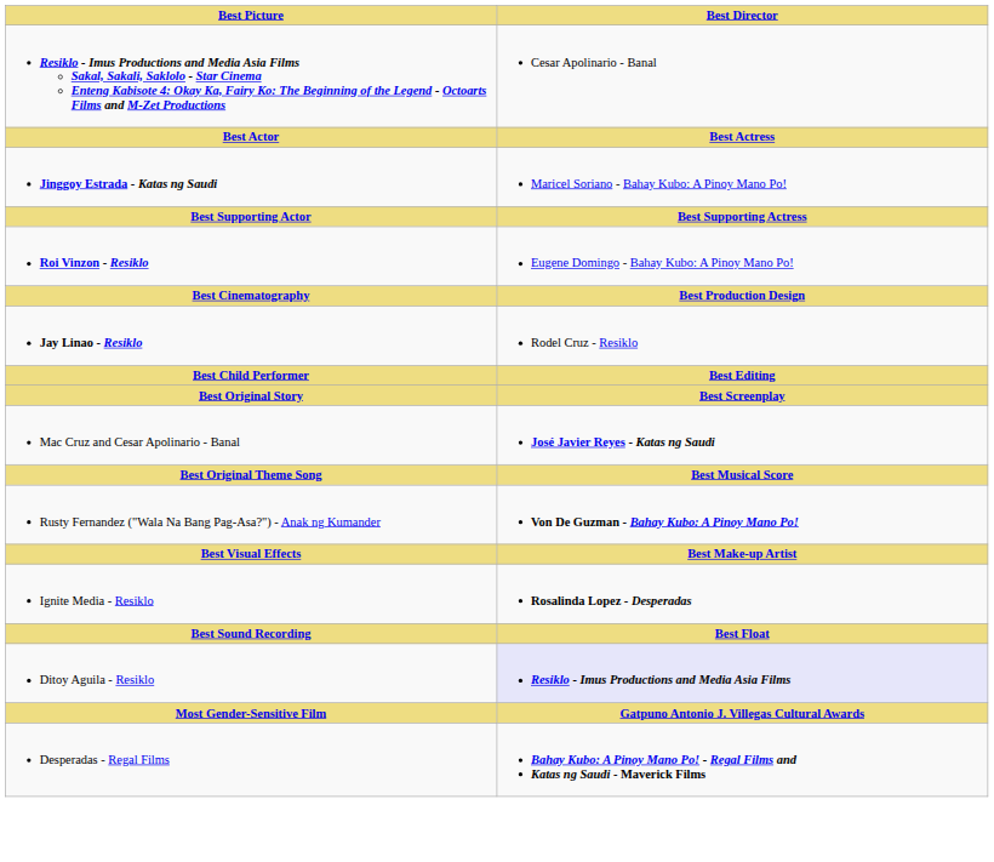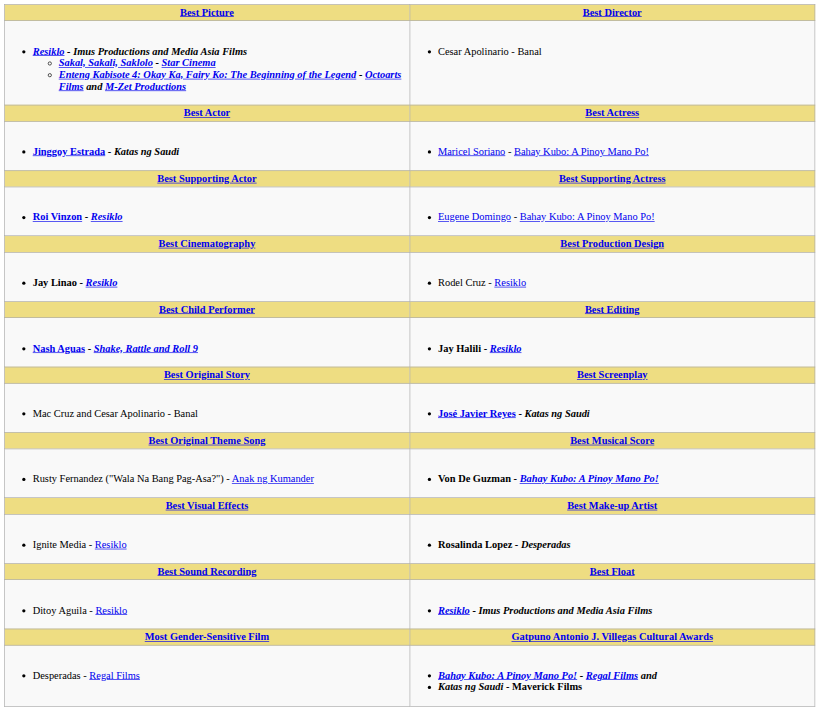 <table class=wikitable>
 <tr>
 <th style="background:#EEDD82; width:50%"><a href='#'>Best Picture</a></th>
 <th style="background:#EEDD82; width:50%"><a href='#'>Best Director</a></th>
 </tr>
 <tr>
 <td valign="top"><br><ul><li><strong><em><a href='#'>Resiklo</a><em> - Imus Productions and Media Asia Films<strong><ul><li></em><a href='#'>Sakal, Sakali, Saklolo</a><em> - <a href='#'>Star Cinema</a> </li><li></em><a href='#'>Enteng Kabisote 4: Okay Ka, Fairy Ko: The Beginning of the Legend</a><em> - <a href='#'>Octoarts Films</a> and <a href='#'>M-Zet Productions</a> </li></ul></li></ul></td>
 <td valign="top"><br><ul><li></strong>Cesar Apolinario - </em>Banal</em></strong></li></ul></td>
 </tr>
 <tr>
 <th style="background:#EEDD82; width:50%"><a href='#'>Best Actor</a></th>
 <th style="background:#EEDD82; width:50%"><a href='#'>Best Actress</a></th>
 </tr>
 <tr>
 <td valign="top"><br><ul><li><strong><a href='#'>Jinggoy Estrada</a> - <em>Katas ng Saudi<strong><em></li></ul></td>
 <td valign="top"><strong><br><ul><li></strong><a href='#'>Maricel Soriano</a> - </em><a href='#'>Bahay Kubo: A Pinoy Mano Po!</a></em></strong></li></ul></strong></td>
 </tr>
 <tr>
 <th style="background:#EEDD82; width:50%"><a href='#'>Best Supporting Actor</a></th>
 <th style="background:#EEDD82; width:50%"><a href='#'>Best Supporting Actress</a></th>
 </tr>
 <tr>
 <td valign="top"><br><ul><li><strong><a href='#'>Roi Vinzon</a> - <em><a href='#'>Resiklo</a><strong><em></li></ul></td>
 <td valign="top"><br><ul><li></strong><a href='#'>Eugene Domingo</a> - </em><a href='#'>Bahay Kubo: A Pinoy Mano Po!</a></em></strong></li></ul></td>
 </tr>
 <tr>
 <th style="background:#EEDD82; width:50%"><a href='#'>Best Cinematography</a></th>
 <th style="background:#EEDD82; width:50%"><a href='#'>Best Production Design</a></th>
 </tr>
 <tr>
 <td valign="top"><br><ul><li><strong>Jay Linao - <em><a href='#'>Resiklo</a><strong><em></li></ul></td>
 <td valign="top"><br><ul><li></strong>Rodel Cruz - </em><a href='#'>Resiklo</a></em></strong></li></ul></td>
 </tr>
 <tr>
 <th style="background:#EEDD82; width:50%"><a href='#'>Best Child Performer</a></th>
 <th style="background:#EEDD82; width:50%"><a href='#'>Best Editing</a></th>
 </tr>
 <tr>
+<td valign="top"><br><ul><li><strong><a href='#'>Nash Aguas</a> - <em><a href='#'>Shake, Rattle and Roll 9</a></em> </strong></li></ul></td>
+<td valign="top"><br><ul><li><strong>Jay Halili - <em><a href='#'>Resiklo</a><strong><em></li></ul></td>
+</tr>
+<tr>
 <th style="background:#EEDD82; width:50%"><a href='#'>Best Original Story</a></th>
 <th style="background:#EEDD82; width:50%"><a href='#'>Best Screenplay</a></th>
 </tr>
 <tr>
 <td valign="top"><br><ul><li></strong>Mac Cruz and Cesar Apolinario - </em>Banal</em></strong></li></ul></td>
 <td valign="top"><br><ul><li><strong><a href='#'>José Javier Reyes</a> - <em>Katas ng Saudi<strong><em></li></ul></td>
 </tr>
 <tr>
 <th style="background:#EEDD82; width:50%"><a href='#'>Best Original Theme Song</a></th>
 <th style="background:#EEDD82; width:50%"><a href='#'>Best Musical Score</a></th>
 </tr>
 <tr>
 <td valign="top"><br><ul><li></strong>Rusty Fernandez ("Wala Na Bang Pag-Asa?") - </em><a href='#'>Anak ng Kumander</a></em></strong></li></ul></td>
 <td valign="top"><br><ul><li><strong>Von De Guzman - <em><a href='#'>Bahay Kubo: A Pinoy Mano Po!</a><strong><em></li></ul></td>
 </tr>
 <tr>
 <th style="background:#EEDD82; width:50%"><a href='#'>Best Visual Effects</a></th>
 <th style="background:#EEDD82; width:50%"><a href='#'>Best Make-up Artist</a></th>
 </tr>
 <tr>
 <td valign="top"><br><ul><li></strong>Ignite Media - </em><a href='#'>Resiklo</a></em></strong></li></ul></td>
 <td valign="top"><br><ul><li><strong>Rosalinda Lopez - <em>Desperadas<strong><em></li></ul></td>
 </tr>
 <tr>
 <th style="background:#EEDD82; width:50%"><a href='#'>Best Sound Recording</a></th>
 <th style="background:#EEDD82; width:50%"><a href='#'>Best Float</a></th>
 </tr>
 <tr>
 <td valign="top"><br><ul><li></strong>Ditoy Aguila - </em><a href='#'>Resiklo</a></em></strong></li></ul></td>
-<td valign="top" style="background: lavender;"><br><ul><li><strong><em><a href='#'>Resiklo</a><em> - Imus Productions and Media Asia Films<strong></li></ul></td>
+<td valign="top"><br><ul><li><strong><em><a href='#'>Resiklo</a><em> - Imus Productions and Media Asia Films<strong></li></ul></td>
 </tr>
 <tr>
 <th style="background:#EEDD82; width:50%"><a href='#'>Most Gender-Sensitive Film</a></th>
 <th style="background:#EEDD82; width:50%"><a href='#'>Gatpuno Antonio J. Villegas Cultural Awards</a></th>
 </tr>
 <tr>
 <td valign="top"><br><ul><li></em></strong>Desperadas </em> - <a href='#'>Regal Films</a></strong></li></ul></td>
 <td valign="top"><br><ul><li><strong><em><a href='#'>Bahay Kubo: A Pinoy Mano Po!</a><em> - <a href='#'>Regal Films</a><strong> and</li><li></em></strong>Katas ng Saudi</em> - Maverick Films</strong></li></ul></td>
 </tr>
 </table>
